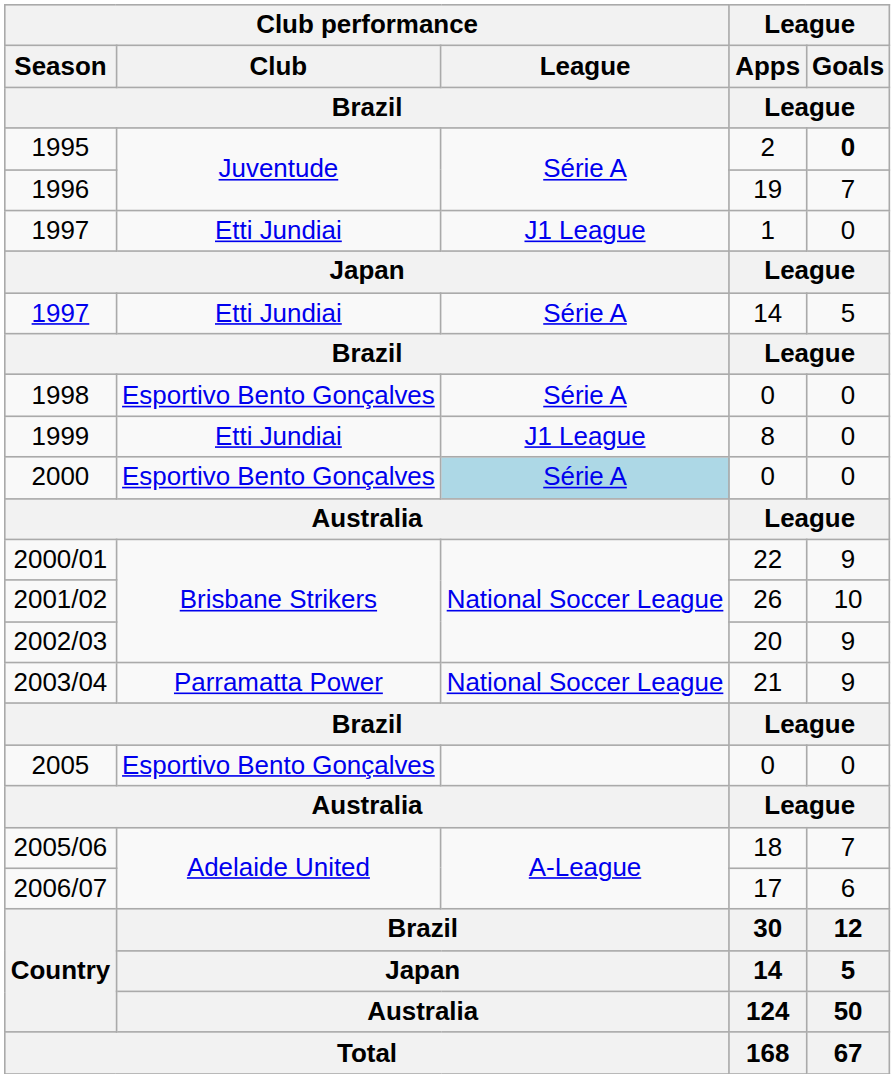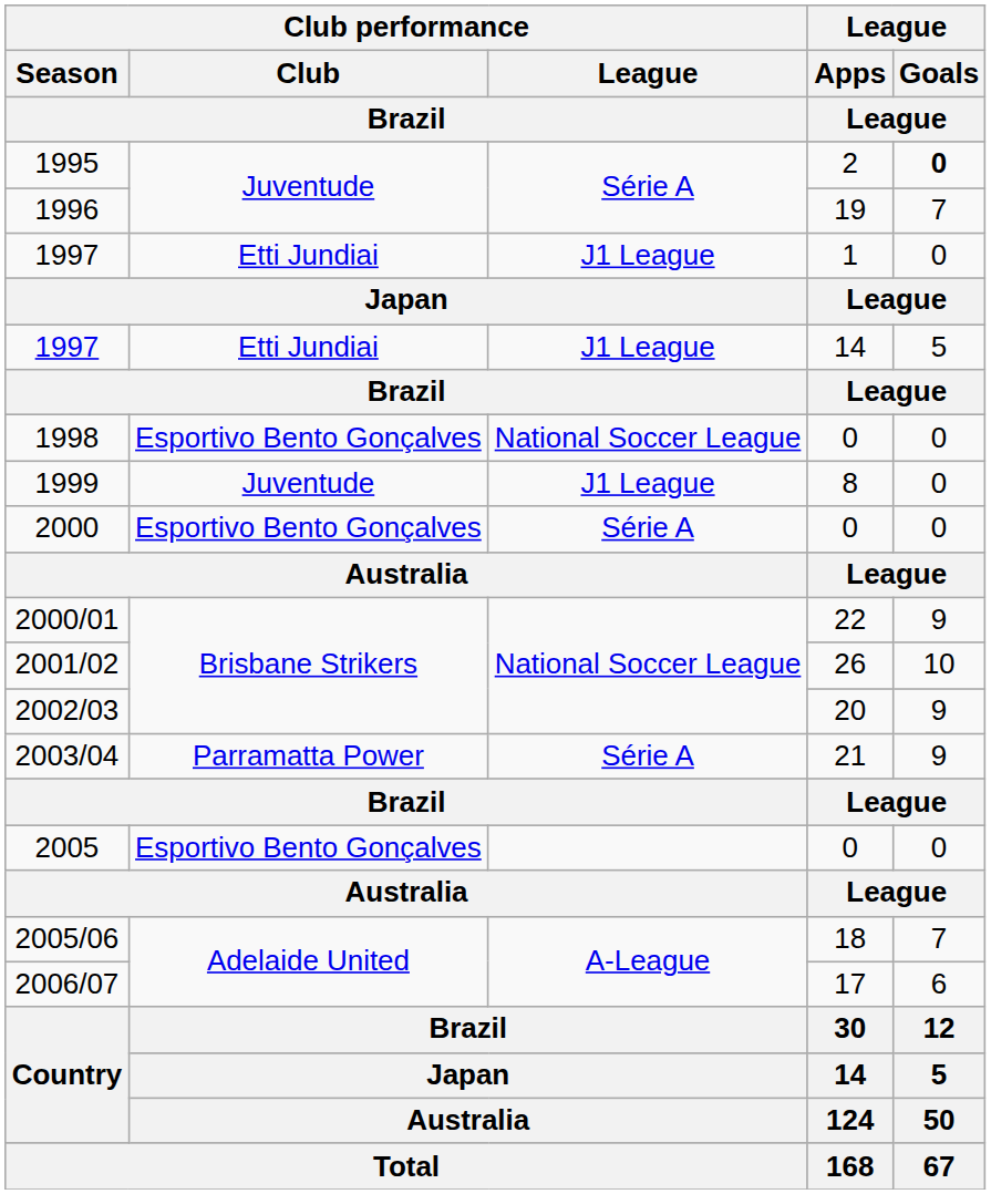 <table class="wikitable" style="text-align:center;">
 <tr>
 <th colspan=3>Club performance</th>
 <th colspan=2>League</th>
 </tr>
 <tr>
 <th>Season</th>
 <th>Club</th>
 <th>League</th>
 <th>Apps</th>
 <th>Goals</th>
 </tr>
 <tr>
 <th colspan=3>Brazil</th>
 <th colspan=2>League</th>
 </tr>
 <tr>
 <td>1995</td>
 <td rowspan="2"><a href='#'>Juventude</a></td>
 <td rowspan="2"><a href='#'>Série A</a></td>
 <td>2</td>
 <td><strong>0</strong></td>
 </tr>
 <tr>
 <td>1996</td>
 <td>19</td>
 <td>7</td>
 </tr>
 <tr>
 <td>1997</td>
 <td><a href='#'>Etti Jundiai</a></td>
 <td><a href='#'>J1 League</a></td>
 <td>1</td>
 <td>0</td>
 </tr>
 <tr>
 <th colspan=3>Japan</th>
 <th colspan=2>League</th>
 </tr>
 <tr>
 <td><a href='#'>1997</a></td>
 <td><a href='#'>Etti Jundiai</a></td>
-<td><a href='#'>Série A</a></td>
+<td><a href='#'>J1 League</a></td>
 <td>14</td>
 <td>5</td>
 </tr>
 <tr>
 <th colspan=3>Brazil</th>
 <th colspan=2>League</th>
 </tr>
 <tr>
 <td>1998</td>
 <td><a href='#'>Esportivo Bento Gonçalves</a></td>
-<td><a href='#'>Série A</a></td>
+<td><a href='#'>National Soccer League</a></td>
 <td>0</td>
 <td>0</td>
 </tr>
 <tr>
 <td>1999</td>
-<td><a href='#'>Etti Jundiai</a></td>
+<td><a href='#'>Juventude</a></td>
 <td><a href='#'>J1 League</a></td>
 <td>8</td>
 <td>0</td>
 </tr>
 <tr>
 <td>2000</td>
 <td><a href='#'>Esportivo Bento Gonçalves</a></td>
-<td style="background: lightblue;"><a href='#'>Série A</a></td>
+<td><a href='#'>Série A</a></td>
 <td>0</td>
 <td>0</td>
 </tr>
 <tr>
 <th colspan=3>Australia</th>
 <th colspan=2>League</th>
 </tr>
 <tr>
 <td>2000/01</td>
 <td rowspan="3"><a href='#'>Brisbane Strikers</a></td>
 <td rowspan="3"><a href='#'>National Soccer League</a></td>
 <td>22</td>
 <td>9</td>
 </tr>
 <tr>
 <td>2001/02</td>
 <td>26</td>
 <td>10</td>
 </tr>
 <tr>
 <td>2002/03</td>
 <td>20</td>
 <td>9</td>
 </tr>
 <tr>
 <td>2003/04</td>
 <td><a href='#'>Parramatta Power</a></td>
-<td><a href='#'>National Soccer League</a></td>
+<td><a href='#'>Série A</a></td>
 <td>21</td>
 <td>9</td>
 </tr>
 <tr>
 <th colspan=3>Brazil</th>
 <th colspan=2>League</th>
 </tr>
 <tr>
 <td>2005</td>
 <td><a href='#'>Esportivo Bento Gonçalves</a></td>
 <td></td>
 <td>0</td>
 <td>0</td>
 </tr>
 <tr>
 <th colspan=3>Australia</th>
 <th colspan=2>League</th>
 </tr>
 <tr>
 <td>2005/06</td>
 <td rowspan="2"><a href='#'>Adelaide United</a></td>
 <td rowspan="2"><a href='#'>A-League</a></td>
 <td>18</td>
 <td>7</td>
 </tr>
 <tr>
 <td>2006/07</td>
 <td>17</td>
 <td>6</td>
 </tr>
 <tr>
 <th rowspan=3>Country</th>
 <th colspan=2>Brazil</th>
 <th>30</th>
 <th>12</th>
 </tr>
 <tr>
 <th colspan=2>Japan</th>
 <th>14</th>
 <th>5</th>
 </tr>
 <tr>
 <th colspan=2>Australia</th>
 <th>124</th>
 <th>50</th>
 </tr>
 <tr>
 <th colspan=3>Total</th>
 <th>168</th>
 <th>67</th>
 </tr>
 </table>
